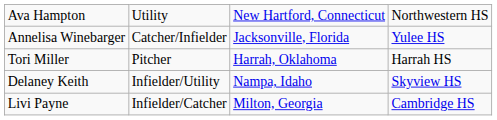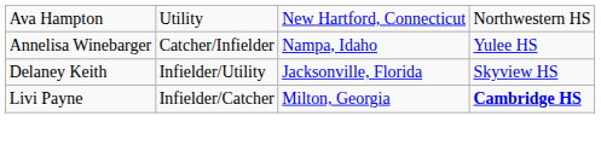 <table class="wikitable">
 <tr>
 <td>Ava Hampton</td>
 <td>Utility</td>
 <td><a href='#'>New Hartford, Connecticut</a></td>
 <td>Northwestern HS</td>
 </tr>
 <tr>
 <td>Annelisa Winebarger</td>
 <td>Catcher/Infielder</td>
-<td><a href='#'>Jacksonville, Florida</a></td>
+<td><a href='#'>Nampa, Idaho</a></td>
 <td><a href='#'>Yulee HS</a></td>
-</tr>
-<tr>
-<td>Tori Miller</td>
-<td>Pitcher</td>
-<td><a href='#'>Harrah, Oklahoma</a></td>
-<td>Harrah HS</td>
 </tr>
 <tr>
 <td>Delaney Keith</td>
 <td>Infielder/Utility</td>
-<td><a href='#'>Nampa, Idaho</a></td>
+<td><a href='#'>Jacksonville, Florida</a></td>
 <td><a href='#'>Skyview HS</a></td>
 </tr>
 <tr>
 <td>Livi Payne</td>
 <td>Infielder/Catcher</td>
 <td><a href='#'>Milton, Georgia</a></td>
-<td><a href='#'>Cambridge HS</a></td>
+<td><strong><a href='#'>Cambridge HS</a></strong></td>
 </tr>
 </table>
